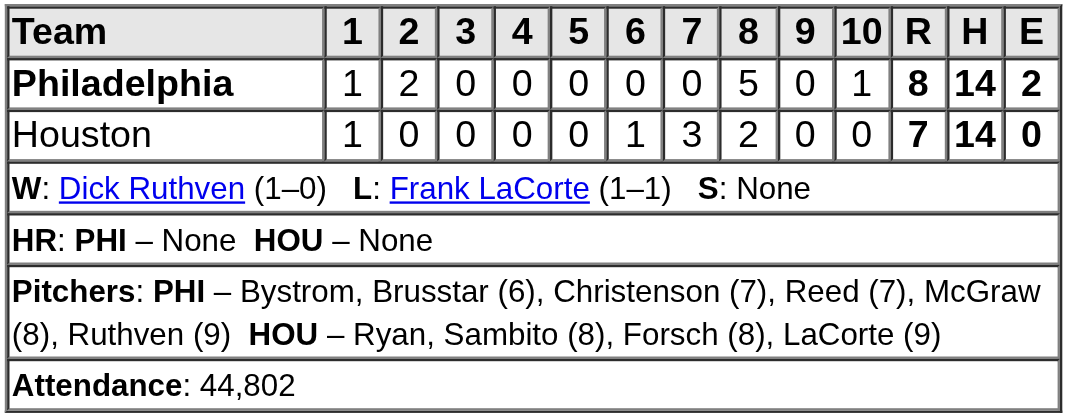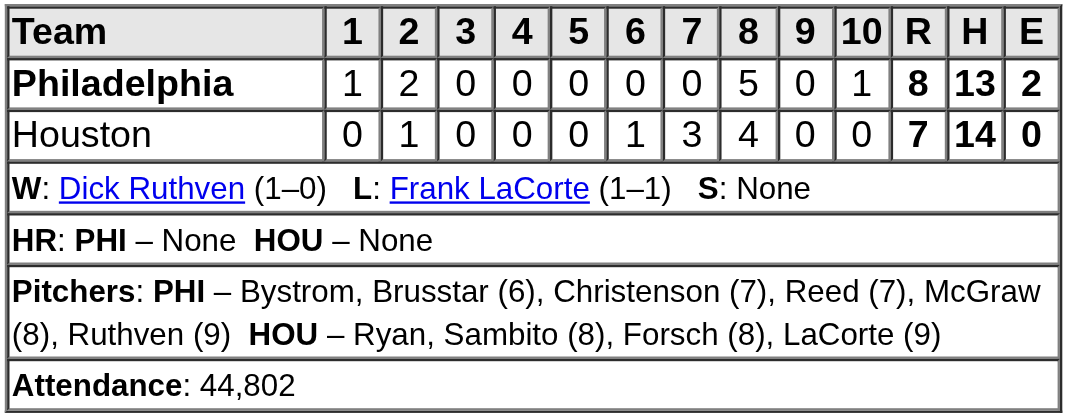 <table border=1 cellspacing=0 width=450 style="margin-left:3em;">
 <tr style="text-align:center; background-color:#e6e6e6;">
 <th align=left width=28%>Team</th>
 <th width=5%>1</th>
 <th width=5%>2</th>
 <th width=5%>3</th>
 <th width=5%>4</th>
 <th width=5%>5</th>
 <th width=5%>6</th>
 <th width=5%>7</th>
 <th width=5%>8</th>
 <th width=5%>9</th>
 <th width=5%>10</th>
 <th width=5%>R</th>
 <th width=5%>H</th>
 <th width=5%>E</th>
 </tr>
 <tr style="text-align:center;">
 <td align=left><strong>Philadelphia</strong></td>
 <td>1</td>
 <td>2</td>
 <td>0</td>
 <td>0</td>
 <td>0</td>
 <td>0</td>
 <td>0</td>
 <td>5</td>
 <td>0</td>
 <td>1</td>
 <td><strong>8</strong></td>
-<td><strong>14</strong></td>
+<td><strong>13</strong></td>
 <td><strong>2</strong></td>
 </tr>
 <tr style="text-align:center;">
 <td align=left>Houston</td>
+<td>0</td>
 <td>1</td>
-<td>0</td>
 <td>0</td>
 <td>0</td>
 <td>0</td>
 <td>1</td>
 <td>3</td>
-<td>2</td>
+<td>4</td>
 <td>0</td>
 <td>0</td>
 <td><strong>7</strong></td>
 <td><strong>14</strong></td>
 <td><strong>0</strong></td>
 </tr>
 <tr style="text-align:left;">
 <td colspan=14><small><strong>W</strong>: <a href='#'>Dick Ruthven</a> (1–0)   <strong>L</strong>: <a href='#'>Frank LaCorte</a> (1–1)   <strong>S</strong>: None</small></td>
 </tr>
 <tr style="text-align:left;">
 <td colspan=14><small><strong>HR</strong>: <strong>PHI</strong> – None  <strong>HOU</strong> – None</small></td>
 </tr>
 <tr style="text-align:left;">
 <td colspan=14><small><strong>Pitchers</strong>: <strong>PHI</strong> – Bystrom, Brusstar (6), Christenson (7), Reed (7), McGraw (8), Ruthven (9)  <strong>HOU</strong> – Ryan, Sambito (8), Forsch (8), LaCorte (9)</small></td>
 </tr>
 <tr style="text-align:left;">
 <td colspan=14><small><strong>Attendance</strong>: 44,802</small></td>
 </tr>
 </table>
